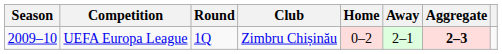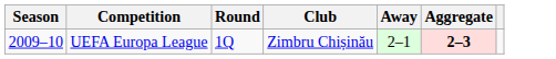 <table class="wikitable">
 <tr>
 <th>Season</th>
 <th>Competition</th>
 <th>Round</th>
 <th>Club</th>
-<th>Home</th>
 <th>Away</th>
 <th>Aggregate</th>
 <th></th>
 </tr>
 <tr>
 <td rowspan="1"><a href='#'>2009–10</a></td>
 <td rowspan="1"><a href='#'>UEFA Europa League</a></td>
 <td><a href='#'>1Q</a></td>
 <td> <a href='#'>Zimbru Chișinău</a></td>
-<td bgcolor="#ffdddd" style="text-align: center;">0–2</td>
 <td bgcolor="#ddffdd" style="text-align: center;">2–1</td>
 <td bgcolor="#ffdddd" style="text-align: center;"><strong>2–3</strong></td>
 <td></td>
 </tr>
 </table>
